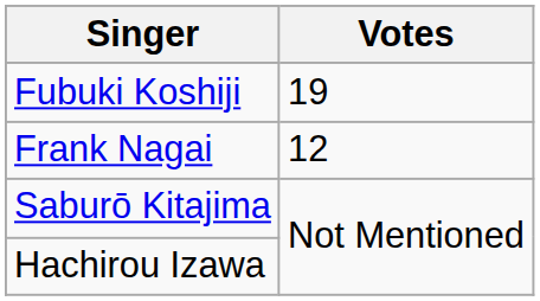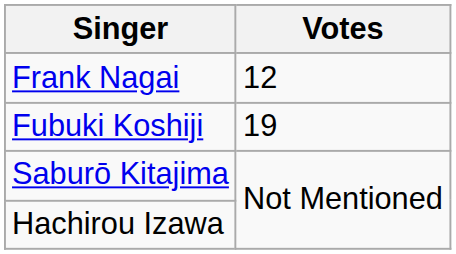 <table class="wikitable">
 <tr>
 <th>Singer</th>
 <th>Votes</th>
 </tr>
 <tr>
+<td><a href='#'>Frank Nagai</a></td>
+<td>12</td>
+</tr>
+<tr>
 <td><a href='#'>Fubuki Koshiji</a></td>
 <td>19</td>
-</tr>
-<tr>
-<td><a href='#'>Frank Nagai</a></td>
-<td>12</td>
 </tr>
 <tr>
 <td><a href='#'>Saburō Kitajima</a></td>
 <td rowspan=2>Not Mentioned</td>
 </tr>
 <tr>
 <td>Hachirou Izawa</td>
 </tr>
 </table>
